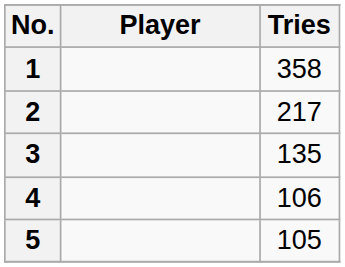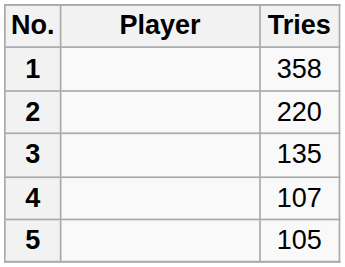 <table class="wikitable sortable" style="text-align:center">
 <tr>
 </tr>
 <tr>
 <th width=25>No.</th>
 <th width=110>Player</th>
 <th width=40>Tries</th>
 </tr>
 <tr>
 <th>1</th>
 <td></td>
 <td>358</td>
 </tr>
 <tr>
 <th>2</th>
 <td></td>
-<td>217</td>
+<td>220</td>
 </tr>
 <tr>
 <th>3</th>
 <td></td>
 <td>135</td>
 </tr>
 <tr>
 <th>4</th>
 <td></td>
-<td>106</td>
+<td>107</td>
 </tr>
 <tr>
 <th>5</th>
 <td></td>
 <td>105</td>
 </tr>
 <tr>
 </tr>
 </table>
